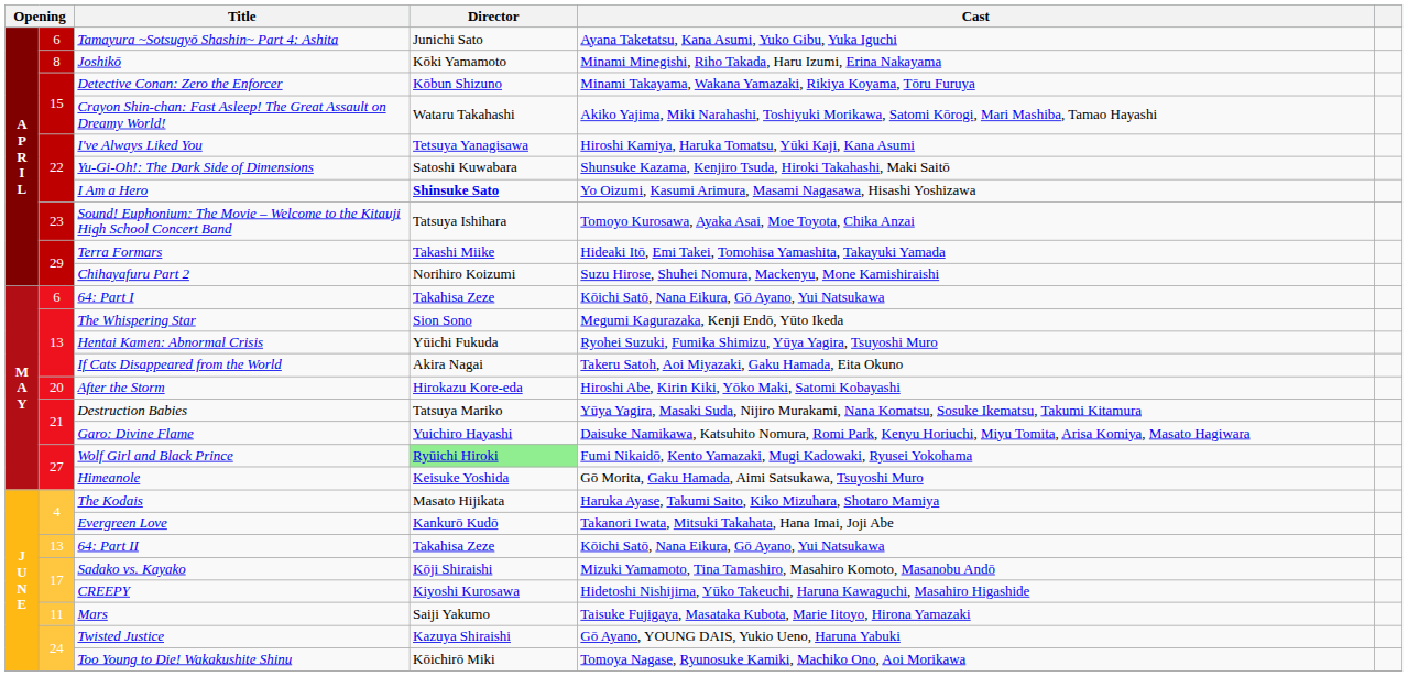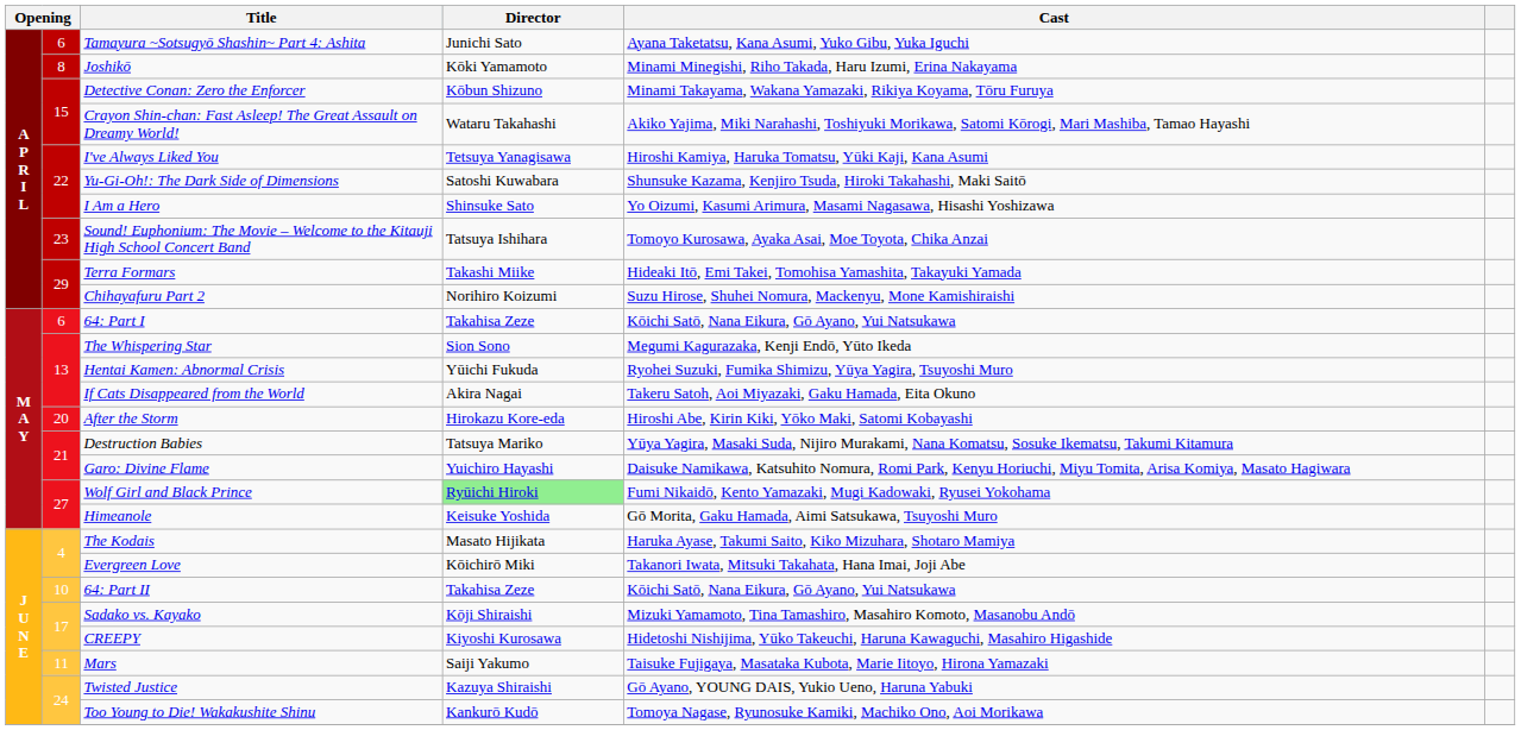 <table class="wikitable">
 <tr style="background:#b0e0e6; text-align:center;">
 <th colspan="2">Opening</th>
 <th style="width:24%;">Title</th>
 <th style="width:12%">Director</th>
 <th>Cast</th>
 <th style="width:2%;"></th>
 </tr>
 <tr>
 <th rowspan="10" style="text-align:center; background:#800000; color:white;">A<br>P<br>R<br>I<br>L</th>
 <td rowspan="1" style="text-align:center; background:#BF0000; color:white;">6</td>
 <td><em><a href='#'>Tamayura ~Sotsugyō Shashin~ Part 4: Ashita</a></em></td>
 <td>Junichi Sato</td>
 <td><a href='#'>Ayana Taketatsu</a>, <a href='#'>Kana Asumi</a>, <a href='#'>Yuko Gibu</a>, <a href='#'>Yuka Iguchi</a></td>
 <td></td>
 </tr>
 <tr>
 <td rowspan="1" style="text-align:center; background:#BF0000; color:white;">8</td>
 <td><em><a href='#'>Joshikō</a></em></td>
 <td>Kōki Yamamoto</td>
 <td><a href='#'>Minami Minegishi</a>, <a href='#'>Riho Takada</a>, Haru Izumi, <a href='#'>Erina Nakayama</a></td>
 <td></td>
 </tr>
 <tr>
 <td rowspan="2" style="text-align:center; background:#BF0000; color:white;">15</td>
 <td><em><a href='#'>Detective Conan: Zero the Enforcer</a></em></td>
 <td><a href='#'>Kōbun Shizuno</a></td>
 <td><a href='#'>Minami Takayama</a>, <a href='#'>Wakana Yamazaki</a>, <a href='#'>Rikiya Koyama</a>, <a href='#'>Tōru Furuya</a></td>
 <td></td>
 </tr>
 <tr>
 <td><em><a href='#'>Crayon Shin-chan: Fast Asleep! The Great Assault on Dreamy World!</a></em></td>
 <td>Wataru Takahashi</td>
 <td><a href='#'>Akiko Yajima</a>, <a href='#'>Miki Narahashi</a>, <a href='#'>Toshiyuki Morikawa</a>, <a href='#'>Satomi Kōrogi</a>, <a href='#'>Mari Mashiba</a>, Tamao Hayashi</td>
 <td></td>
 </tr>
 <tr>
 <td rowspan="3" style="text-align:center; background:#BF0000; color:white;">22</td>
 <td><em><a href='#'>I've Always Liked You</a></em></td>
 <td><a href='#'>Tetsuya Yanagisawa</a></td>
 <td><a href='#'>Hiroshi Kamiya</a>, <a href='#'>Haruka Tomatsu</a>, <a href='#'>Yūki Kaji</a>, <a href='#'>Kana Asumi</a></td>
 <td></td>
 </tr>
 <tr>
 <td><em><a href='#'>Yu-Gi-Oh!: The Dark Side of Dimensions</a></em></td>
 <td>Satoshi Kuwabara</td>
 <td><a href='#'>Shunsuke Kazama</a>, <a href='#'>Kenjiro Tsuda</a>, <a href='#'>Hiroki Takahashi</a>, Maki Saitō</td>
 <td></td>
 </tr>
 <tr>
 <td><em><a href='#'>I Am a Hero</a></em></td>
-<td><strong><a href='#'>Shinsuke Sato</a></strong></td>
+<td><a href='#'>Shinsuke Sato</a></td>
 <td><a href='#'>Yo Oizumi</a>, <a href='#'>Kasumi Arimura</a>, <a href='#'>Masami Nagasawa</a>, Hisashi Yoshizawa</td>
 <td></td>
 </tr>
 <tr>
 <td rowspan="1" style="text-align:center; background:#BF0000; color:white;">23</td>
 <td><em><a href='#'>Sound! Euphonium: The Movie – Welcome to the Kitauji High School Concert Band</a></em></td>
 <td>Tatsuya Ishihara</td>
 <td><a href='#'>Tomoyo Kurosawa</a>, <a href='#'>Ayaka Asai</a>, <a href='#'>Moe Toyota</a>, <a href='#'>Chika Anzai</a></td>
 <td></td>
 </tr>
 <tr>
 <td rowspan="2" style="text-align:center; background:#BF0000; color:white;">29</td>
 <td><em><a href='#'>Terra Formars</a></em></td>
 <td><a href='#'>Takashi Miike</a></td>
 <td><a href='#'>Hideaki Itō</a>, <a href='#'>Emi Takei</a>, <a href='#'>Tomohisa Yamashita</a>, <a href='#'>Takayuki Yamada</a></td>
 <td></td>
 </tr>
 <tr>
 <td><em><a href='#'>Chihayafuru Part 2</a></em></td>
 <td>Norihiro Koizumi</td>
 <td><a href='#'>Suzu Hirose</a>, <a href='#'>Shuhei Nomura</a>, <a href='#'>Mackenyu</a>, <a href='#'>Mone Kamishiraishi</a></td>
 <td></td>
 </tr>
 <tr>
 <th rowspan="9" style="text-align:center; background:#B10E16; color:white;">M<br>A<br>Y</th>
 <td rowspan="1" style="text-align:center; background:#ED121D; color:white;">6</td>
 <td><em><a href='#'>64: Part I</a></em></td>
 <td><a href='#'>Takahisa Zeze</a></td>
 <td><a href='#'>Kōichi Satō</a>, <a href='#'>Nana Eikura</a>, <a href='#'>Gō Ayano</a>, <a href='#'>Yui Natsukawa</a></td>
 <td></td>
 </tr>
 <tr>
 <td rowspan="3" style="text-align:center; background:#ED121D; color:white;">13</td>
 <td><em><a href='#'>The Whispering Star</a></em></td>
 <td><a href='#'>Sion Sono</a></td>
 <td><a href='#'>Megumi Kagurazaka</a>, Kenji Endō, Yūto Ikeda</td>
 <td></td>
 </tr>
 <tr>
 <td><em><a href='#'>Hentai Kamen: Abnormal Crisis</a></em></td>
 <td>Yūichi Fukuda</td>
 <td><a href='#'>Ryohei Suzuki</a>, <a href='#'>Fumika Shimizu</a>, <a href='#'>Yūya Yagira</a>, <a href='#'>Tsuyoshi Muro</a></td>
 <td></td>
 </tr>
 <tr>
 <td><em><a href='#'>If Cats Disappeared from the World</a></em></td>
 <td>Akira Nagai</td>
 <td><a href='#'>Takeru Satoh</a>, <a href='#'>Aoi Miyazaki</a>, <a href='#'>Gaku Hamada</a>, Eita Okuno</td>
 <td></td>
 </tr>
 <tr>
 <td rowspan="1" style="text-align:center; background:#ED121D; color:white;">20</td>
 <td><em><a href='#'>After the Storm</a></em></td>
 <td><a href='#'>Hirokazu Kore-eda</a></td>
 <td><a href='#'>Hiroshi Abe</a>, <a href='#'>Kirin Kiki</a>, <a href='#'>Yōko Maki</a>, <a href='#'>Satomi Kobayashi</a></td>
 <td></td>
 </tr>
 <tr>
 <td rowspan="2" style="text-align:center; background:#ED121D; color:white;">21</td>
 <td><em>Destruction Babies</em></td>
 <td>Tatsuya Mariko</td>
 <td><a href='#'>Yūya Yagira</a>, <a href='#'>Masaki Suda</a>, Nijiro Murakami, <a href='#'>Nana Komatsu</a>, <a href='#'>Sosuke Ikematsu</a>, <a href='#'>Takumi Kitamura</a></td>
 <td></td>
 </tr>
 <tr>
 <td><em><a href='#'>Garo: Divine Flame</a></em></td>
 <td><a href='#'>Yuichiro Hayashi</a></td>
 <td><a href='#'>Daisuke Namikawa</a>, Katsuhito Nomura, <a href='#'>Romi Park</a>, <a href='#'>Kenyu Horiuchi</a>, <a href='#'>Miyu Tomita</a>, <a href='#'>Arisa Komiya</a>, <a href='#'>Masato Hagiwara</a></td>
 <td></td>
 </tr>
 <tr>
 <td rowspan="2" style="text-align:center; background:#ED121D; color:white;">27</td>
 <td><em><a href='#'>Wolf Girl and Black Prince</a></em></td>
 <td style="background: lightgreen;"><a href='#'>Ryūichi Hiroki</a></td>
 <td><a href='#'>Fumi Nikaidō</a>, <a href='#'>Kento Yamazaki</a>, <a href='#'>Mugi Kadowaki</a>, <a href='#'>Ryusei Yokohama</a></td>
 <td></td>
 </tr>
 <tr>
 <td><em><a href='#'>Himeanole</a></em></td>
 <td><a href='#'>Keisuke Yoshida</a></td>
 <td>Gō Morita, <a href='#'>Gaku Hamada</a>, Aimi Satsukawa, <a href='#'>Tsuyoshi Muro</a></td>
 <td></td>
 </tr>
 <tr>
 <th rowspan="8" style="text-align:center; background:#FFB915; color:white;">J<br>U<br>N<br>E</th>
 <td rowspan="2" style="text-align:center; background:#FFC640; color:white;">4</td>
 <td><em><a href='#'>The Kodais</a></em></td>
 <td>Masato Hijikata</td>
 <td><a href='#'>Haruka Ayase</a>, <a href='#'>Takumi Saito</a>, <a href='#'>Kiko Mizuhara</a>, <a href='#'>Shotaro Mamiya</a></td>
 <td></td>
 </tr>
 <tr>
 <td><em><a href='#'>Evergreen Love</a></em></td>
-<td><a href='#'>Kankurō Kudō</a></td>
+<td>Kōichirō Miki</td>
 <td><a href='#'>Takanori Iwata</a>, <a href='#'>Mitsuki Takahata</a>, Hana Imai, Joji Abe</td>
 <td></td>
 </tr>
 <tr>
-<td rowspan="1" style="text-align:center; background:#FFC640; color:white;">13</td>
+<td rowspan="1" style="text-align:center; background:#FFC640; color:white;">10</td>
 <td><em><a href='#'>64: Part II</a></em></td>
 <td><a href='#'>Takahisa Zeze</a></td>
 <td><a href='#'>Kōichi Satō</a>, <a href='#'>Nana Eikura</a>, <a href='#'>Gō Ayano</a>, <a href='#'>Yui Natsukawa</a></td>
 <td></td>
 </tr>
 <tr>
 <td rowspan="2" style="text-align:center; background:#FFC640; color:white;">17</td>
 <td><em><a href='#'>Sadako vs. Kayako</a></em></td>
 <td><a href='#'>Kōji Shiraishi</a></td>
 <td><a href='#'>Mizuki Yamamoto</a>, <a href='#'>Tina Tamashiro</a>, Masahiro Komoto, <a href='#'>Masanobu Andō</a></td>
 <td></td>
 </tr>
 <tr>
 <td><em><a href='#'>CREEPY</a></em></td>
 <td><a href='#'>Kiyoshi Kurosawa</a></td>
 <td><a href='#'>Hidetoshi Nishijima</a>, <a href='#'>Yūko Takeuchi</a>, <a href='#'>Haruna Kawaguchi</a>, <a href='#'>Masahiro Higashide</a></td>
 <td></td>
 </tr>
 <tr>
 <td rowspan="1" style="text-align:center; background:#FFC640; color:white;">11</td>
 <td><em><a href='#'>Mars</a></em></td>
 <td>Saiji Yakumo</td>
 <td><a href='#'>Taisuke Fujigaya</a>, <a href='#'>Masataka Kubota</a>, <a href='#'>Marie Iitoyo</a>, <a href='#'>Hirona Yamazaki</a></td>
 <td></td>
 </tr>
 <tr>
 <td rowspan="2" style="text-align:center; background:#FFC640; color:white;">24</td>
 <td><em><a href='#'>Twisted Justice</a></em></td>
 <td><a href='#'>Kazuya Shiraishi</a></td>
 <td><a href='#'>Gō Ayano</a>, YOUNG DAIS, Yukio Ueno, <a href='#'>Haruna Yabuki</a></td>
 <td></td>
 </tr>
 <tr>
 <td><em><a href='#'>Too Young to Die! Wakakushite Shinu</a></em></td>
-<td>Kōichirō Miki</td>
+<td><a href='#'>Kankurō Kudō</a></td>
 <td><a href='#'>Tomoya Nagase</a>, <a href='#'>Ryunosuke Kamiki</a>, <a href='#'>Machiko Ono</a>, <a href='#'>Aoi Morikawa</a></td>
 <td></td>
 </tr>
 <tr>
 </tr>
 </table>
